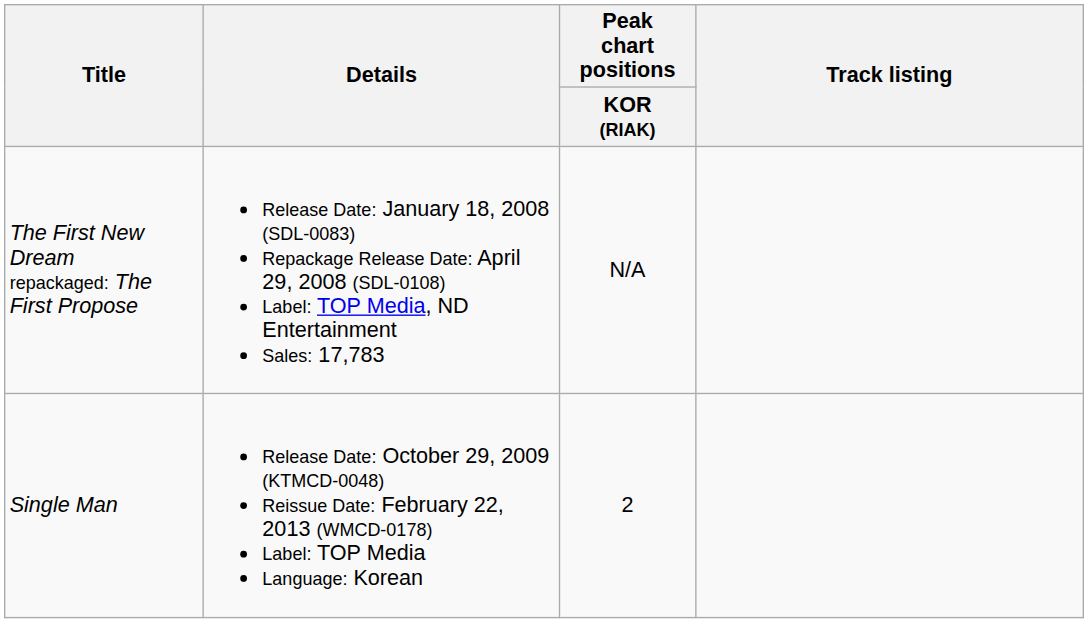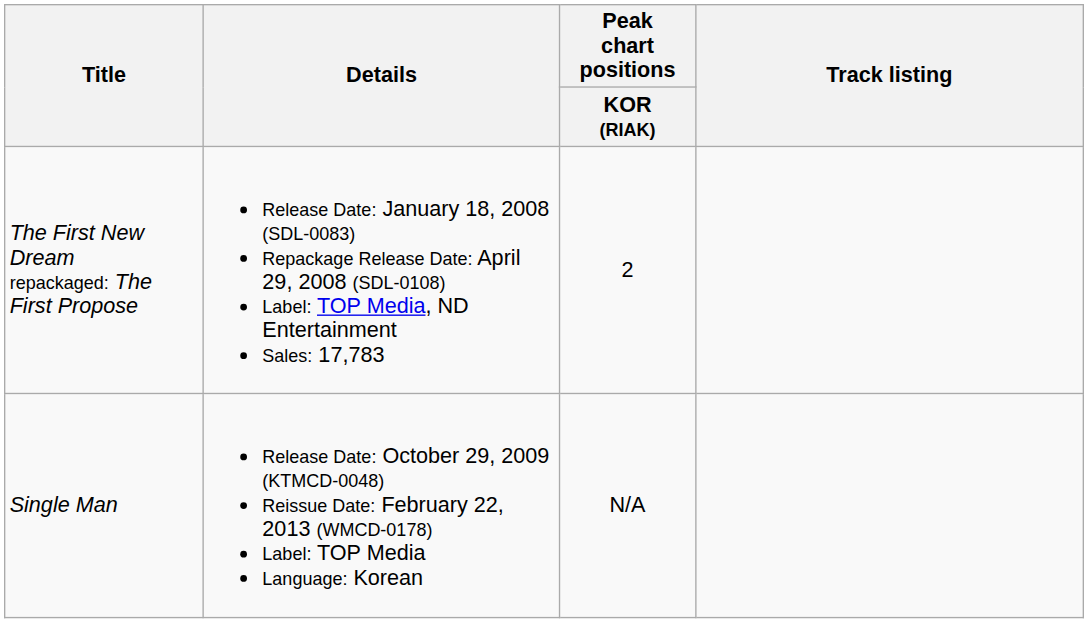 <table class="wikitable" width="800px">
 <tr>
 <th rowspan="2">Title</th>
 <th rowspan="2">Details</th>
 <th colspan="1">Peak<br> chart positions</th>
 <th rowspan="2" style="width:280px;">Track listing</th>
 </tr>
 <tr>
 <th align="center">KOR<br><small>(RIAK)</small></th>
 </tr>
 <tr>
 <td><em>The First New Dream</em> <br><small>repackaged:</small> <em>The First Propose</em></td>
 <td><br><ul><li><small>Release Date:</small> January 18, 2008 <small>(SDL-0083)</small></li><li><small>Repackage Release Date:</small> April 29, 2008 <small>(SDL-0108)</small></li><li><small>Label:</small> <a href='#'>TOP Media</a>, ND Entertainment</li><li><small>Sales:</small> 17,783</li></ul></td>
-<td align="center">N/A</td>
+<td align="center">2</td>
 <td style="text-align:center" style="font-size: 85%;"><br></td>
 </tr>
 <tr>
 <td><em>Single Man</em></td>
 <td><br><ul><li><small>Release Date:</small> October 29, 2009 <small>(KTMCD-0048)</small></li><li><small>Reissue Date:</small> February 22, 2013 <small>(WMCD-0178)</small></li><li><small>Label:</small> TOP Media</li><li><small>Language:</small> Korean</li></ul></td>
-<td align="center">2</td>
+<td align="center">N/A</td>
 <td style="text-align:center" style="font-size: 85%;"></td>
 </tr>
 </table>
